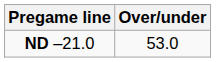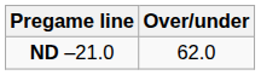 <table class="wikitable">
 <tr align="center">
 <th style=>Pregame line</th>
 <th style=>Over/under</th>
 </tr>
 <tr align="center">
 <td><strong>ND</strong> –21.0</td>
-<td>53.0</td>
+<td>62.0</td>
 </tr>
 </table>
